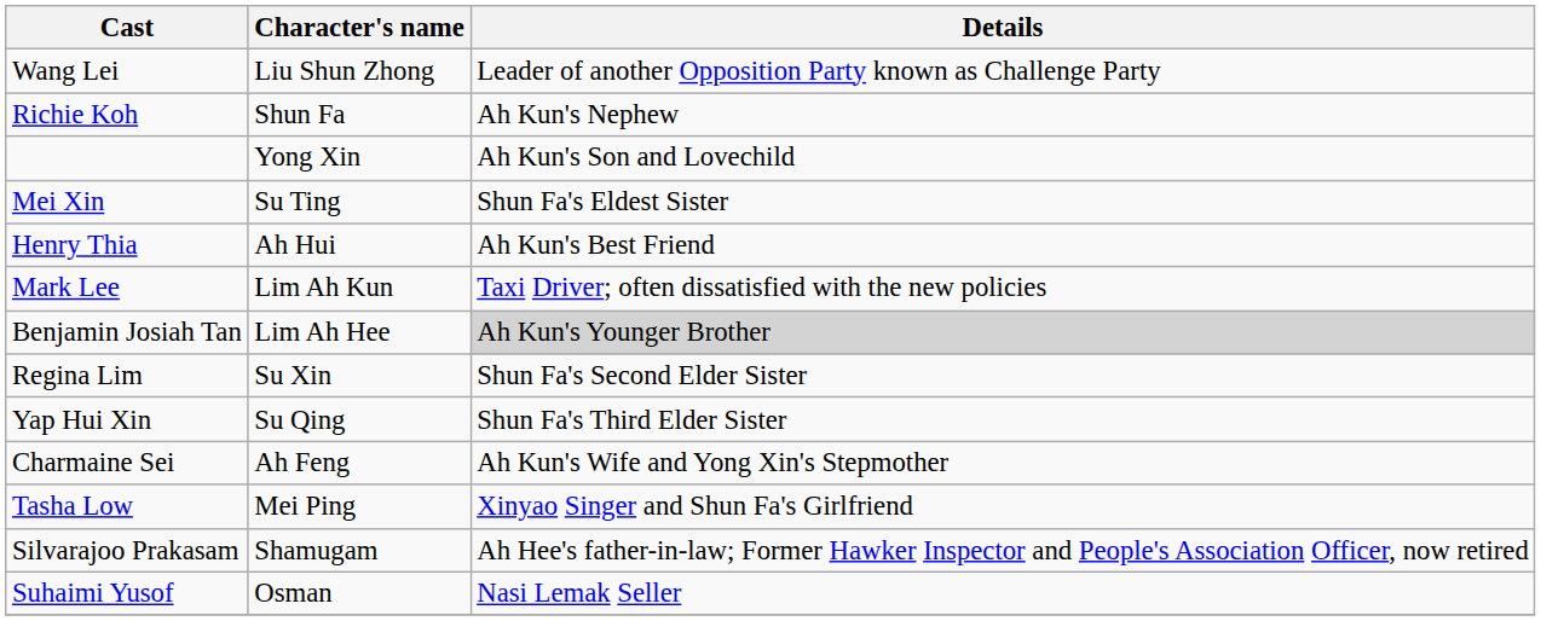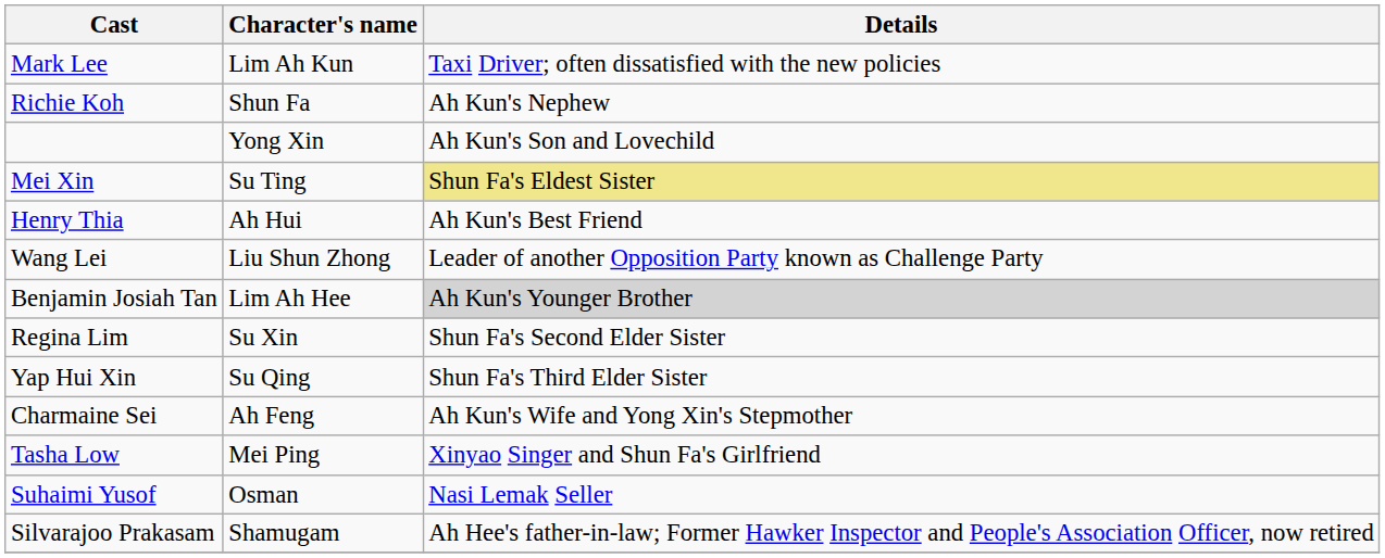 <table class="wikitable">
 <tr>
 <th>Cast</th>
 <th>Character's name</th>
 <th>Details</th>
 </tr>
 <tr>
-<td>Wang Lei</td>
-<td>Liu Shun Zhong</td>
-<td>Leader of another <a href='#'>Opposition Party</a> known as Challenge Party</td>
+<td><a href='#'>Mark Lee</a></td>
+<td>Lim Ah Kun</td>
+<td><a href='#'>Taxi</a> <a href='#'>Driver</a>; often dissatisfied with the new policies</td>
 </tr>
 <tr>
 <td><a href='#'>Richie Koh</a></td>
 <td>Shun Fa</td>
 <td>Ah Kun's Nephew</td>
 </tr>
 <tr>
 <td></td>
 <td>Yong Xin</td>
 <td>Ah Kun's Son and Lovechild</td>
 </tr>
 <tr>
 <td><a href='#'>Mei Xin</a></td>
 <td>Su Ting</td>
-<td>Shun Fa's Eldest Sister</td>
+<td style="background: khaki;">Shun Fa's Eldest Sister</td>
 </tr>
 <tr>
 <td><a href='#'>Henry Thia</a></td>
 <td>Ah Hui</td>
 <td>Ah Kun's Best Friend</td>
 </tr>
 <tr>
-<td><a href='#'>Mark Lee</a></td>
-<td>Lim Ah Kun</td>
-<td><a href='#'>Taxi</a> <a href='#'>Driver</a>; often dissatisfied with the new policies</td>
+<td>Wang Lei</td>
+<td>Liu Shun Zhong</td>
+<td>Leader of another <a href='#'>Opposition Party</a> known as Challenge Party</td>
 </tr>
 <tr>
 <td>Benjamin Josiah Tan</td>
 <td>Lim Ah Hee</td>
 <td style="background: lightgrey;">Ah Kun's Younger Brother</td>
 </tr>
 <tr>
 <td>Regina Lim</td>
 <td>Su Xin</td>
 <td>Shun Fa's Second Elder Sister</td>
 </tr>
 <tr>
 <td>Yap Hui Xin</td>
 <td>Su Qing</td>
 <td>Shun Fa's Third Elder Sister</td>
 </tr>
 <tr>
 <td>Charmaine Sei</td>
 <td>Ah Feng</td>
 <td>Ah Kun's Wife and Yong Xin's Stepmother</td>
 </tr>
 <tr>
 <td><a href='#'>Tasha Low</a></td>
 <td>Mei Ping</td>
 <td><a href='#'>Xinyao</a> <a href='#'>Singer</a> and Shun Fa's Girlfriend</td>
 </tr>
 <tr>
+<td><a href='#'>Suhaimi Yusof</a></td>
+<td>Osman</td>
+<td><a href='#'>Nasi Lemak</a> <a href='#'>Seller</a></td>
+</tr>
+<tr>
 <td>Silvarajoo Prakasam</td>
 <td>Shamugam</td>
 <td>Ah Hee's father-in-law; Former <a href='#'>Hawker</a> <a href='#'>Inspector</a> and <a href='#'>People's Association</a> <a href='#'>Officer</a>, now retired</td>
 </tr>
 <tr>
-<td><a href='#'>Suhaimi Yusof</a></td>
-<td>Osman</td>
-<td><a href='#'>Nasi Lemak</a> <a href='#'>Seller</a></td>
-</tr>
-<tr>
 </tr>
 </table>
